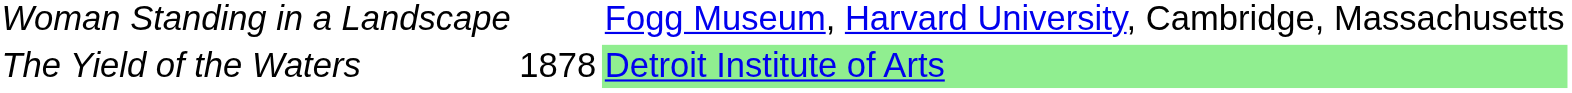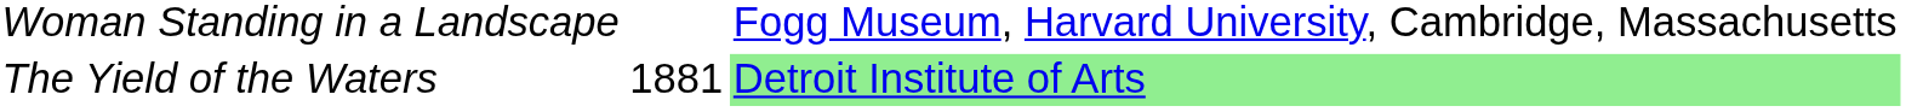 <table>
 <tr>
 <td><em>Woman Standing in a Landscape</em></td>
 <td></td>
 <td><a href='#'>Fogg Museum</a>, <a href='#'>Harvard University</a>, Cambridge, Massachusetts</td>
 </tr>
 <tr>
 <td><em>The Yield of the Waters</em></td>
-<td>1878</td>
+<td>1881</td>
 <td style="background: lightgreen;"><a href='#'>Detroit Institute of Arts</a></td>
 </tr>
 </table>
